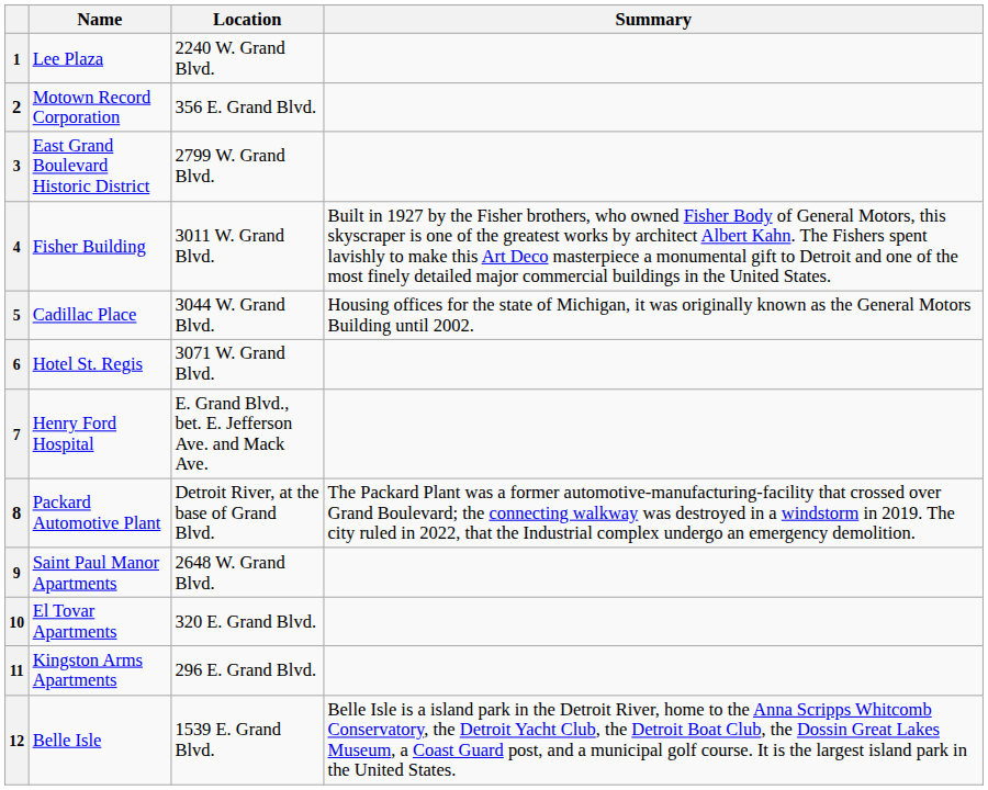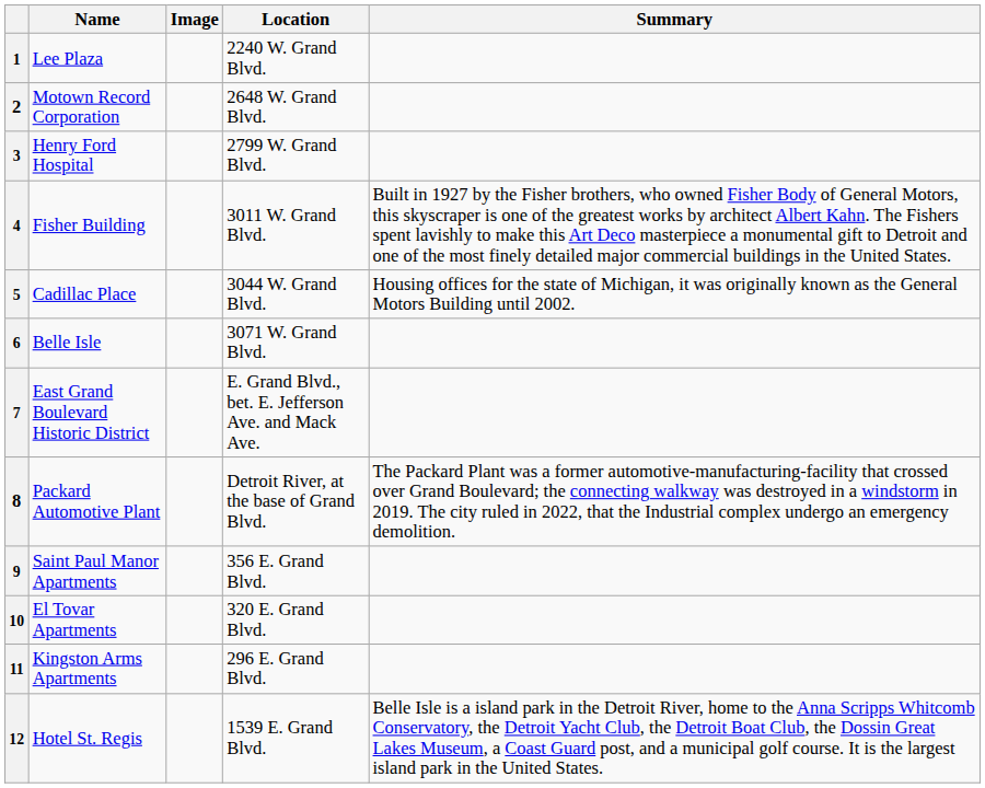 <table class="wikitable sortable" style="width:98%">
 <tr>
 <th></th>
 <th><strong>Name</strong></th>
+<th class="unsortable" ><strong>Image</strong></th>
 <th><strong>Location</strong></th>
 <th class="unsortable" ><strong>Summary</strong></th>
 </tr>
 <tr ->
 <th><small>1</small></th>
 <td><a href='#'>Lee Plaza</a></td>
+<td></td>
 <td>2240 W. Grand Blvd.<br><small></small></td>
 <td></td>
 </tr>
 <tr ->
 <th>2</th>
 <td><a href='#'>Motown Record Corporation</a></td>
-<td>356 E. Grand Blvd.<br><small></small></td>
+<td></td>
+<td>2648 W. Grand Blvd.<br><small></small></td>
 <td></td>
 </tr>
 <tr ->
 <th><small>3</small></th>
-<td><a href='#'>East Grand Boulevard Historic District</a></td>
+<td><a href='#'>Henry Ford Hospital</a></td>
+<td></td>
 <td>2799 W. Grand Blvd.<br><small></small></td>
 <td></td>
 </tr>
 <tr ->
 <th><small>4</small></th>
 <td><a href='#'>Fisher Building</a></td>
+<td></td>
 <td>3011 W. Grand Blvd.<br><small></small></td>
 <td>Built in 1927 by the Fisher brothers, who owned <a href='#'>Fisher Body</a> of General Motors, this skyscraper is one of the greatest works by architect <a href='#'>Albert Kahn</a>. The Fishers spent lavishly to make this <a href='#'>Art Deco</a> masterpiece a monumental gift to Detroit and one of the most finely detailed major commercial buildings in the United States.</td>
 </tr>
 <tr ->
 <th><small>5</small></th>
 <td><a href='#'>Cadillac Place</a></td>
+<td></td>
 <td>3044 W. Grand Blvd.<br><small></small></td>
 <td>Housing offices for the state of Michigan, it was originally known as the General Motors Building until 2002.</td>
 </tr>
 <tr ->
 <th><small>6</small></th>
-<td><a href='#'>Hotel St. Regis</a></td>
+<td><a href='#'>Belle Isle</a></td>
+<td></td>
 <td>3071 W. Grand Blvd.<br><small></small></td>
 <td></td>
 </tr>
 <tr ->
 <th><small>7</small></th>
-<td><a href='#'>Henry Ford Hospital</a></td>
+<td><a href='#'>East Grand Boulevard Historic District</a></td>
+<td></td>
 <td>E. Grand Blvd., bet. E. Jefferson Ave. and Mack Ave.<br><small></small></td>
 <td></td>
 </tr>
 <tr>
 <th>8</th>
 <td><a href='#'>Packard Automotive Plant</a></td>
+<td></td>
 <td>Detroit River, at the base of Grand Blvd.<br><small></small></td>
 <td>The Packard Plant was a former automotive-manufacturing-facility that crossed over Grand Boulevard; the <a href='#'>connecting walkway</a> was destroyed in a <a href='#'>windstorm</a> in 2019. The city ruled in 2022, that the Industrial complex undergo an emergency demolition.</td>
 </tr>
 <tr ->
 <th><small>9</small></th>
 <td><a href='#'>Saint Paul Manor Apartments</a></td>
-<td>2648 W. Grand Blvd.<br><small></small></td>
+<td></td>
+<td>356 E. Grand Blvd.<br><small></small></td>
 <td></td>
 </tr>
 <tr ->
 <th><small>10</small></th>
 <td><a href='#'>El Tovar Apartments</a></td>
+<td></td>
 <td>320 E. Grand Blvd.<br><small></small></td>
 <td></td>
 </tr>
 <tr ->
 <th><small>11</small></th>
 <td><a href='#'>Kingston Arms Apartments</a></td>
+<td></td>
 <td>296 E. Grand Blvd.<br><small></small></td>
 <td></td>
 </tr>
 <tr ->
 <th><small>12</small></th>
-<td><a href='#'>Belle Isle</a></td>
+<td><a href='#'>Hotel St. Regis</a></td>
+<td></td>
 <td>1539 E. Grand Blvd.<br><small></small></td>
 <td>Belle Isle is a  island park in the Detroit River, home to the <a href='#'>Anna Scripps Whitcomb Conservatory</a>, the <a href='#'>Detroit Yacht Club</a>, the <a href='#'>Detroit Boat Club</a>, the <a href='#'>Dossin Great Lakes Museum</a>, a <a href='#'>Coast Guard</a> post, and a municipal golf course. It is the largest island park in the United States.</td>
 </tr>
 </table>
